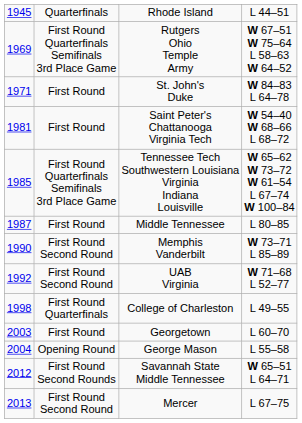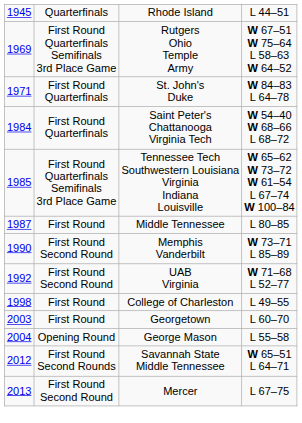 <table class="wikitable">
 <tr align="center">
 <td><a href='#'>1945</a></td>
 <td>Quarterfinals</td>
 <td>Rhode Island</td>
 <td>L 44–51</td>
 </tr>
 <tr align="center">
 <td><a href='#'>1969</a></td>
 <td>First Round<br>Quarterfinals<br>Semifinals<br>3rd Place Game</td>
 <td>Rutgers<br>Ohio<br>Temple<br>Army</td>
 <td><strong>W</strong> 67–51<br><strong>W</strong> 75–64<br>L 58–63<br><strong>W</strong> 64–52</td>
 </tr>
 <tr align="center">
 <td><a href='#'>1971</a></td>
-<td>First Round</td>
+<td>First Round<br>Quarterfinals</td>
 <td>St. John's<br>Duke</td>
 <td><strong>W</strong> 84–83<br>L 64–78</td>
 </tr>
 <tr align="center">
-<td><a href='#'>1981</a></td>
-<td>First Round</td>
+<td><a href='#'>1984</a></td>
+<td>First Round<br>Quarterfinals</td>
 <td>Saint Peter's<br>Chattanooga<br>Virginia Tech</td>
 <td><strong>W</strong> 54–40<br><strong>W</strong> 68–66<br>L 68–72</td>
 </tr>
 <tr align="center">
 <td><a href='#'>1985</a></td>
 <td>First Round<br>Quarterfinals<br>Semifinals<br>3rd Place Game</td>
 <td>Tennessee Tech<br>Southwestern Louisiana<br>Virginia<br>Indiana<br>Louisville</td>
 <td><strong>W</strong> 65–62<br><strong>W</strong> 73–72<br><strong>W</strong> 61–54<br>L 67–74<br><strong>W</strong> 100–84</td>
 </tr>
 <tr align="center">
 <td><a href='#'>1987</a></td>
 <td>First Round</td>
 <td>Middle Tennessee</td>
 <td>L 80–85</td>
 </tr>
 <tr align="center">
 <td><a href='#'>1990</a></td>
 <td>First Round<br>Second Round</td>
 <td>Memphis<br>Vanderbilt</td>
 <td><strong>W</strong> 73–71<br>L 85–89</td>
 </tr>
 <tr align="center">
 <td><a href='#'>1992</a></td>
 <td>First Round<br>Second Round</td>
 <td>UAB<br>Virginia</td>
 <td><strong>W</strong> 71–68<br>L 52–77</td>
 </tr>
 <tr align="center">
 <td><a href='#'>1998</a></td>
-<td>First Round<br>Quarterfinals</td>
+<td>First Round</td>
 <td>College of Charleston</td>
 <td>L 49–55</td>
 </tr>
 <tr align="center">
 <td><a href='#'>2003</a></td>
 <td>First Round</td>
 <td>Georgetown</td>
 <td>L 60–70</td>
 </tr>
 <tr align="center">
 <td><a href='#'>2004</a></td>
 <td>Opening Round</td>
 <td>George Mason</td>
 <td>L 55–58</td>
 </tr>
 <tr align="center">
 <td><a href='#'>2012</a></td>
 <td>First Round<br>Second Rounds</td>
 <td>Savannah State<br>Middle Tennessee</td>
 <td><strong>W</strong> 65–51<br>L 64–71</td>
 </tr>
 <tr align="center">
 <td><a href='#'>2013</a></td>
 <td>First Round<br>Second Round</td>
 <td>Mercer</td>
 <td>L 67–75</td>
 </tr>
 </table>
